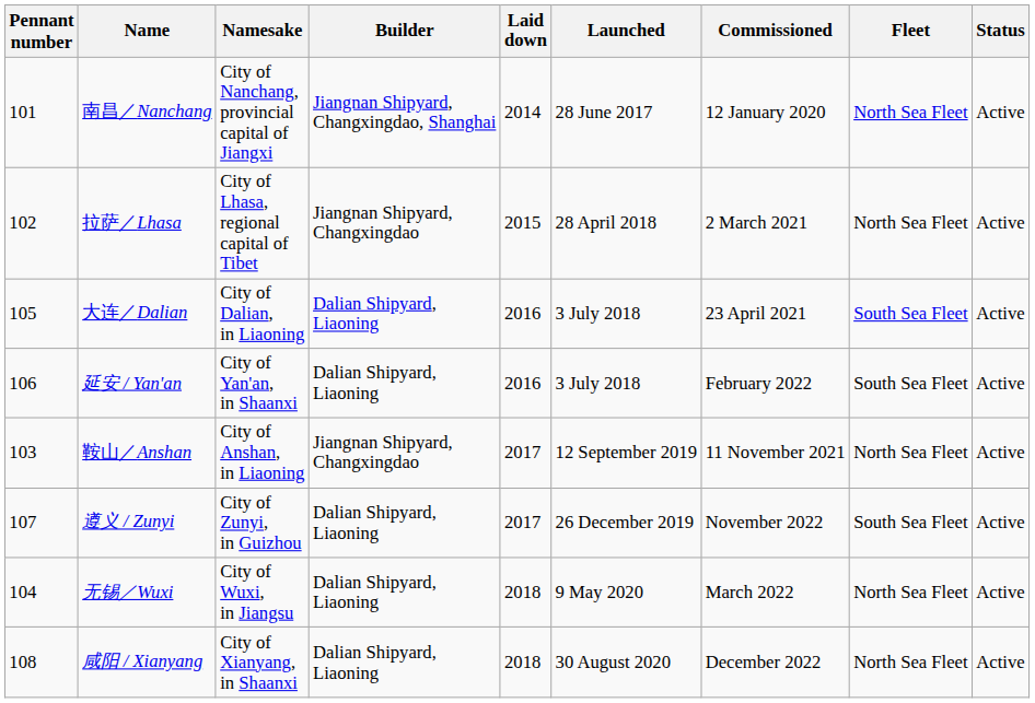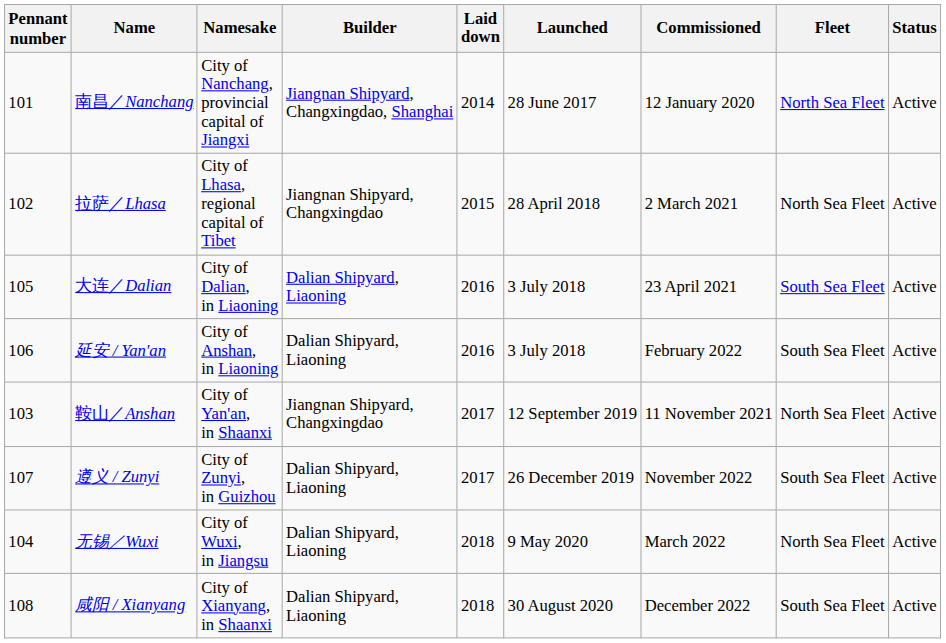 <table class="wikitable">
 <tr>
 <th style="line-height:1.2em;">Pennant <br>number</th>
 <th>Name</th>
 <th>Namesake</th>
 <th>Builder</th>
 <th>Laid <br> down</th>
 <th>Launched</th>
 <th>Commissioned</th>
 <th>Fleet</th>
 <th>Status</th>
 </tr>
 <tr>
 <td>101</td>
 <td><a href='#'>南昌／<em>Nanchang</em></a></td>
 <td>City of<br><a href='#'>Nanchang</a>, <br>provincial <br>capital of <br><a href='#'>Jiangxi</a></td>
 <td><a href='#'>Jiangnan Shipyard</a>, <br>Changxingdao, <a href='#'>Shanghai</a></td>
 <td>2014 </td>
 <td>28 June 2017</td>
 <td>12 January 2020</td>
 <td><a href='#'>North Sea Fleet</a></td>
 <td>Active</td>
 </tr>
 <tr>
 <td>102</td>
 <td><a href='#'>拉萨／<em>Lhasa</em></a></td>
 <td>City of<br><a href='#'>Lhasa</a>, <br>regional <br>capital of <br><a href='#'>Tibet</a></td>
 <td>Jiangnan Shipyard, <br>Changxingdao</td>
 <td>2015 </td>
 <td>28 April 2018</td>
 <td>2 March 2021</td>
 <td>North Sea Fleet</td>
 <td>Active</td>
 </tr>
 <tr>
 <td>105</td>
 <td><a href='#'>大连／<em>Dalian</em></a></td>
 <td>City of<br><a href='#'>Dalian</a>, <br>in <a href='#'>Liaoning</a></td>
 <td><a href='#'>Dalian Shipyard</a>, <br><a href='#'>Liaoning</a></td>
 <td>2016 </td>
 <td>3 July 2018</td>
 <td>23 April 2021</td>
 <td><a href='#'>South Sea Fleet</a></td>
 <td>Active</td>
 </tr>
 <tr>
 <td>106</td>
 <td><em><a href='#'>延安 / Yan'an</a></em></td>
-<td>City of<br><a href='#'>Yan'an</a>, <br>in <a href='#'>Shaanxi</a></td>
+<td>City of<br><a href='#'>Anshan</a>, <br>in <a href='#'>Liaoning</a></td>
 <td>Dalian Shipyard, <br> Liaoning</td>
 <td>2016 </td>
 <td>3 July 2018</td>
 <td>February 2022</td>
 <td>South Sea Fleet</td>
 <td>Active</td>
 </tr>
 <tr>
 <td>103</td>
 <td><a href='#'>鞍山／<em>Anshan</em></a></td>
-<td>City of<br><a href='#'>Anshan</a>, <br>in <a href='#'>Liaoning</a></td>
+<td>City of<br><a href='#'>Yan'an</a>, <br>in <a href='#'>Shaanxi</a></td>
 <td>Jiangnan Shipyard, <br>Changxingdao</td>
 <td>2017 </td>
 <td>12 September 2019</td>
 <td>11 November 2021</td>
 <td>North Sea Fleet</td>
 <td>Active</td>
 </tr>
 <tr>
 <td>107</td>
 <td><em><a href='#'>遵义 / Zunyi</a></em></td>
 <td>City of<br><a href='#'>Zunyi</a>, <br>in <a href='#'>Guizhou</a></td>
 <td>Dalian Shipyard, <br>Liaoning</td>
 <td>2017 </td>
 <td>26 December 2019</td>
 <td>November 2022</td>
 <td>South Sea Fleet</td>
 <td>Active</td>
 </tr>
 <tr>
 <td>104</td>
 <td><em><a href='#'>无锡／Wuxi</a></em></td>
 <td>City of<br><a href='#'>Wuxi</a>, <br>in <a href='#'>Jiangsu</a></td>
 <td>Dalian Shipyard, <br> Liaoning</td>
 <td>2018 </td>
 <td>9 May 2020</td>
 <td>March 2022</td>
 <td>North Sea Fleet</td>
 <td>Active</td>
 </tr>
 <tr>
 <td>108</td>
 <td><em><a href='#'>咸阳 / Xianyang</a></em></td>
 <td>City of<br><a href='#'>Xianyang</a>, <br>in <a href='#'>Shaanxi</a></td>
 <td>Dalian Shipyard, <br>Liaoning</td>
 <td>2018 </td>
 <td>30 August 2020</td>
 <td>December 2022</td>
-<td>North Sea Fleet</td>
+<td>South Sea Fleet</td>
 <td>Active<br></td>
 </tr>
 </table>
